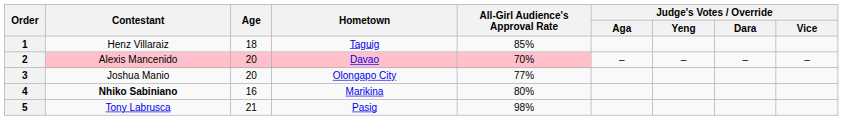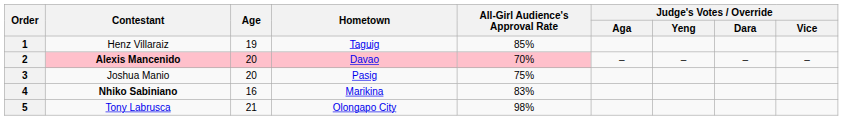 <table class="wikitable" style="text-align:center; line-height:17px; width:100%; font-size: 95%;">
 <tr>
 <th scope="col" rowspan="2" style="width:04%;">Order</th>
 <th scope="col" rowspan="2" style="width:18%;">Contestant</th>
 <th scope="col" rowspan="2" style="width:04%;">Age</th>
 <th scope="col" rowspan="2" style="width:18%;">Hometown</th>
 <th scope="col" rowspan="2" style="width:13%;">All-Girl Audience's Approval Rate</th>
 <th scope="col" colspan="4" style="width:28%;">Judge's Votes / Override</th>
 </tr>
 <tr>
 <th style="width:06%;">Aga</th>
 <th style="width:06%;">Yeng</th>
 <th style="width:06%;">Dara</th>
 <th style="width:06%;">Vice</th>
 </tr>
 <tr>
 <th>1</th>
 <td>Henz Villaraiz</td>
-<td>18</td>
+<td>19</td>
 <td><a href='#'>Taguig</a></td>
 <td>85%</td>
 <td><strong></strong></td>
 <td><strong></strong></td>
 <td><strong></strong></td>
 <td><strong></strong></td>
 </tr>
 <tr>
 <th>2</th>
-<td style="background:pink;">Alexis Mancenido</td>
+<td style="background:pink;"><strong>Alexis Mancenido</strong></td>
 <td style="background:pink;">20</td>
 <td style="background:pink;"><a href='#'>Davao</a></td>
 <td style="background:pink;">70%</td>
 <td>–</td>
 <td>–</td>
 <td>–</td>
 <td>–</td>
 </tr>
 <tr>
 <th>3</th>
 <td>Joshua Manio</td>
 <td>20</td>
-<td><a href='#'>Olongapo City</a></td>
-<td>77%</td>
+<td><a href='#'>Pasig</a></td>
+<td>75%</td>
 <td><strong></strong></td>
 <td><strong></strong></td>
 <td><strong></strong></td>
 <td><strong></strong></td>
 </tr>
 <tr>
 <th>4</th>
 <td><strong>Nhiko Sabiniano</strong></td>
 <td>16</td>
 <td><a href='#'>Marikina</a></td>
-<td>80%</td>
+<td>83%</td>
 <td><strong></strong></td>
 <td><strong></strong></td>
 <td><strong></strong></td>
 <td><strong></strong></td>
 </tr>
 <tr>
 <th>5</th>
 <td><a href='#'>Tony Labrusca</a></td>
 <td>21</td>
-<td><a href='#'>Pasig</a></td>
+<td><a href='#'>Olongapo City</a></td>
 <td>98%</td>
 <td><strong></strong></td>
 <td><strong></strong></td>
 <td><strong></strong></td>
 <td><strong></strong></td>
 </tr>
 </table>
